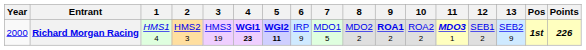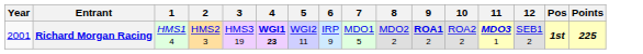 <table class="wikitable" style="text-align:center; font-size:90%">
 <tr>
 <th>Year</th>
 <th>Entrant</th>
 <th>1</th>
 <th>2</th>
 <th>3</th>
 <th>4</th>
 <th>5</th>
 <th>6</th>
 <th>7</th>
 <th>8</th>
 <th>9</th>
 <th>10</th>
 <th>11</th>
 <th>12</th>
-<th>13</th>
 <th>Pos</th>
 <th>Points</th>
 </tr>
 <tr>
-<td><a href='#'>2000</a></td>
+<td><a href='#'>2001</a></td>
 <th><a href='#'>Richard Morgan Racing</a></th>
 <td style="background-color:#DFFFDF"><em><a href='#'>HMS1</a></em><br><small>4</small></td>
 <td style="background-color:#FFDF9F"><a href='#'>HMS2</a><br><small>3</small></td>
 <td style="background-color:#EFCFFF"><a href='#'>HMS3</a><br><small>19</small></td>
 <td style="background-color:#EFCFFF"><strong><a href='#'>WGI1</a><br><small>23</small></strong></td>
-<td style="background-color:#CFCFFF"><strong><a href='#'>WGI2</a><br><small>11</small></strong></td>
+<td style="background-color:#CFCFFF"><a href='#'>WGI2</a><br><small>11</small></td>
 <td style="background-color:#CFEAFF"><a href='#'>IRP</a><br><small>9</small></td>
 <td style="background-color:#DFFFDF"><a href='#'>MDO1</a><br><small>5</small></td>
 <td style="background-color:#DFDFDF"><a href='#'>MDO2</a><br><small>2</small></td>
 <td style="background-color:#DFDFDF"><strong><a href='#'>ROA1</a></strong><br><small>2</small></td>
 <td style="background-color:#DFDFDF"><a href='#'>ROA2</a><br><small>2</small></td>
 <td style="background-color:#FFFFBF"><strong><em><a href='#'>MDO3</a></em></strong><br><small>1</small></td>
 <td style="background-color:#DFDFDF"><a href='#'>SEB1</a><br><small>2</small></td>
-<td style="background-color:#CFEAFF"><a href='#'>SEB2</a><br><small>9</small></td>
 <td style="background-color:#FFFFBF"><strong><em>1st</em></strong></td>
-<td style="background-color:#FFFFBF"><strong><em>226</em></strong></td>
+<td style="background-color:#FFFFBF"><strong><em>225</em></strong></td>
 </tr>
 </table>
